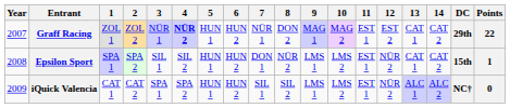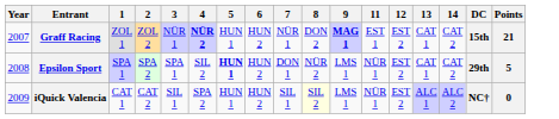 <table class="wikitable" style="text-align:center; font-size:85%">
 <tr>
 <th>Year</th>
 <th>Entrant</th>
 <th>1</th>
 <th>2</th>
 <th>3</th>
 <th>4</th>
 <th>5</th>
 <th>6</th>
 <th>7</th>
 <th>8</th>
 <th>9</th>
-<th>10</th>
 <th>11</th>
 <th>12</th>
 <th>13</th>
 <th>14</th>
 <th>DC</th>
 <th>Points</th>
 </tr>
 <tr>
 <td><a href='#'>2007</a></td>
 <th nowrap><a href='#'>Graff Racing</a></th>
 <td style="background:#dfdfdf;"><a href='#'>ZOL<br>1</a><br></td>
 <td style="background:#ffdf9f;"><a href='#'>ZOL<br>2</a><br></td>
 <td style="background:#cfcfff;"><a href='#'>NÜR<br>1</a><br></td>
 <td style="background:#cfcfff;"><strong><a href='#'>NÜR<br>2</a><br></strong></td>
 <td><a href='#'>HUN<br>1</a></td>
 <td><a href='#'>HUN<br>2</a></td>
 <td><a href='#'>NÜR<br>1</a></td>
 <td><a href='#'>DON<br>2</a></td>
-<td style="background:#cfcfff;"><a href='#'>MAG<br>1</a><br></td>
-<td style="background:#efcfff;"><a href='#'>MAG<br>2</a><br></td>
+<td style="background:#cfcfff;"><strong><a href='#'>MAG<br>1</a><br></strong></td>
 <td><a href='#'>EST<br>1</a></td>
 <td><a href='#'>EST<br>2</a></td>
 <td><a href='#'>CAT<br>1</a></td>
 <td><a href='#'>CAT<br>2</a></td>
-<th>29th</th>
-<th>22</th>
+<th>15th</th>
+<th>21</th>
 </tr>
 <tr>
 <td><a href='#'>2008</a></td>
 <th nowrap><a href='#'>Epsilon Sport</a></th>
 <td style="background:#cfcfff;"><a href='#'>SPA<br>1</a><br></td>
 <td style="background:#dfffdf;"><a href='#'>SPA<br>2</a><br></td>
-<td><a href='#'>SIL<br>1</a></td>
+<td><a href='#'>SPA<br>1</a></td>
 <td><a href='#'>SIL<br>2</a></td>
-<td><a href='#'>HUN<br>1</a></td>
+<td><strong><a href='#'>HUN<br>1</a></strong></td>
 <td><a href='#'>HUN<br>2</a></td>
 <td><a href='#'>DON<br>1</a></td>
 <td><a href='#'>NÜR<br>2</a></td>
 <td><a href='#'>LMS<br>1</a></td>
-<td><a href='#'>LMS<br>2</a></td>
-<td><a href='#'>EST<br>1</a></td>
-<td><a href='#'>NÜR<br>2</a></td>
+<td><a href='#'>NÜR<br>1</a></td>
+<td><a href='#'>EST<br>2</a></td>
 <td><a href='#'>CAT<br>1</a></td>
 <td><a href='#'>CAT<br>2</a></td>
-<th>15th</th>
-<th>1</th>
+<th>29th</th>
+<th>5</th>
 </tr>
 <tr>
 <td><a href='#'>2009</a></td>
 <th nowrap>iQuick Valencia</th>
 <td><a href='#'>CAT<br>1</a></td>
 <td><a href='#'>CAT<br>2</a></td>
-<td><a href='#'>SPA<br>1</a></td>
+<td><a href='#'>SIL<br>1</a></td>
 <td><a href='#'>SPA<br>2</a></td>
 <td><a href='#'>HUN<br>1</a></td>
 <td><a href='#'>HUN<br>2</a></td>
 <td><a href='#'>SIL<br>1</a></td>
-<td><a href='#'>SIL<br>2</a></td>
+<td style="background: lightyellow;"><a href='#'>SIL<br>2</a></td>
 <td><a href='#'>LMS<br>1</a></td>
-<td><a href='#'>LMS<br>2</a></td>
-<td><a href='#'>EST<br>1</a></td>
-<td><a href='#'>NÜR<br>2</a></td>
+<td><a href='#'>NÜR<br>1</a></td>
+<td><a href='#'>EST<br>2</a></td>
 <td style="background:#cfcfff;"><a href='#'>ALC<br>1</a><br></td>
 <td style="background:#cfcfff;"><a href='#'>ALC<br>2</a><br></td>
 <th>NC†</th>
 <th>0</th>
 </tr>
 </table>
